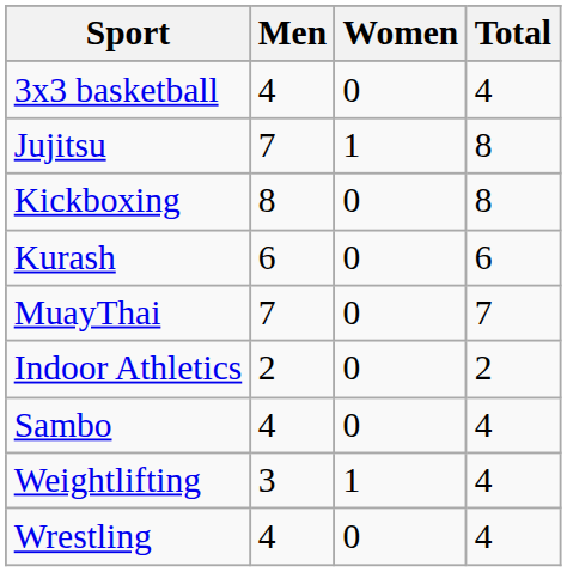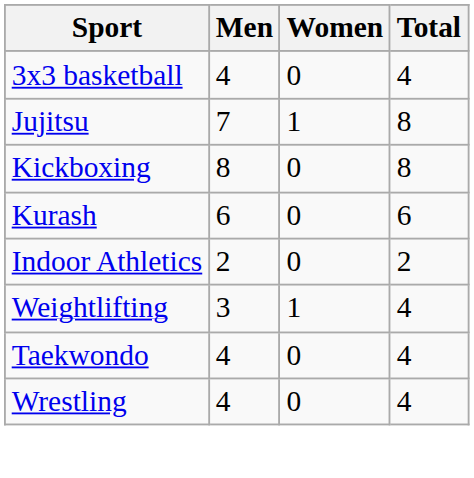 <table class="wikitable sortable">
 <tr>
 <th>Sport</th>
 <th>Men</th>
 <th>Women</th>
 <th>Total</th>
 </tr>
 <tr>
 <td><a href='#'>3x3 basketball</a></td>
 <td>4</td>
 <td>0</td>
 <td>4</td>
 </tr>
 <tr>
 <td><a href='#'>Jujitsu</a></td>
 <td>7</td>
 <td>1</td>
 <td>8</td>
 </tr>
 <tr>
 <td><a href='#'>Kickboxing</a></td>
 <td>8</td>
 <td>0</td>
 <td>8</td>
 </tr>
 <tr>
 <td><a href='#'>Kurash</a></td>
 <td>6</td>
 <td>0</td>
 <td>6</td>
 </tr>
 <tr>
-<td><a href='#'>MuayThai</a></td>
-<td>7</td>
-<td>0</td>
-<td>7</td>
-</tr>
-<tr>
 <td><a href='#'>Indoor Athletics</a></td>
 <td>2</td>
 <td>0</td>
 <td>2</td>
 </tr>
 <tr>
-<td><a href='#'>Sambo</a></td>
-<td>4</td>
-<td>0</td>
+<td><a href='#'>Weightlifting</a></td>
+<td>3</td>
+<td>1</td>
 <td>4</td>
 </tr>
 <tr>
-<td><a href='#'>Weightlifting</a></td>
-<td>3</td>
-<td>1</td>
+<td><a href='#'>Taekwondo</a></td>
+<td>4</td>
+<td>0</td>
 <td>4</td>
 </tr>
 <tr>
 <td><a href='#'>Wrestling</a></td>
 <td>4</td>
 <td>0</td>
 <td>4</td>
 </tr>
 </table>
